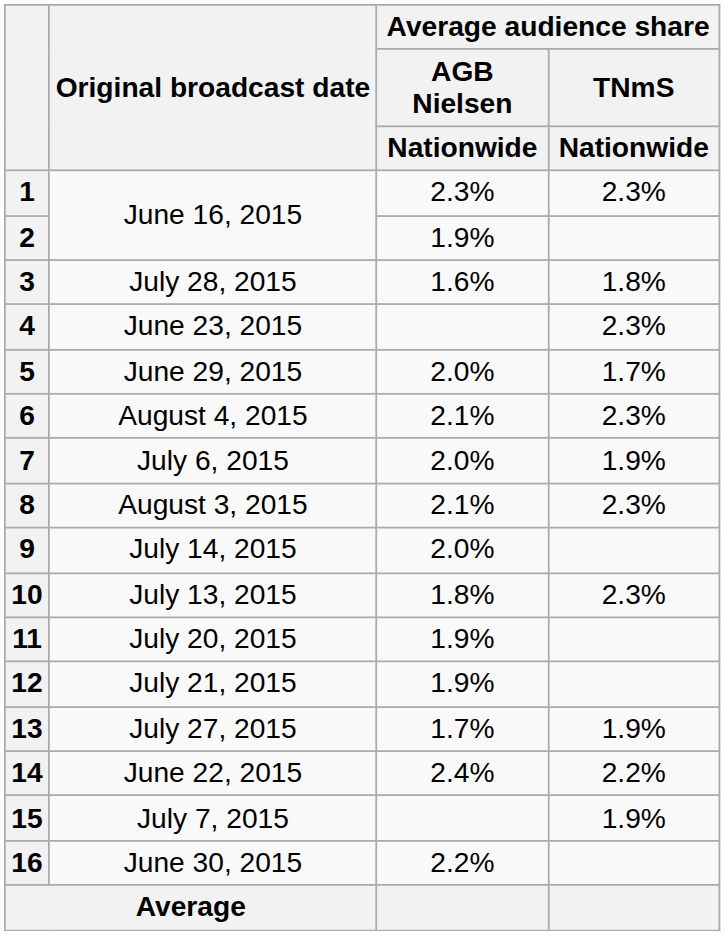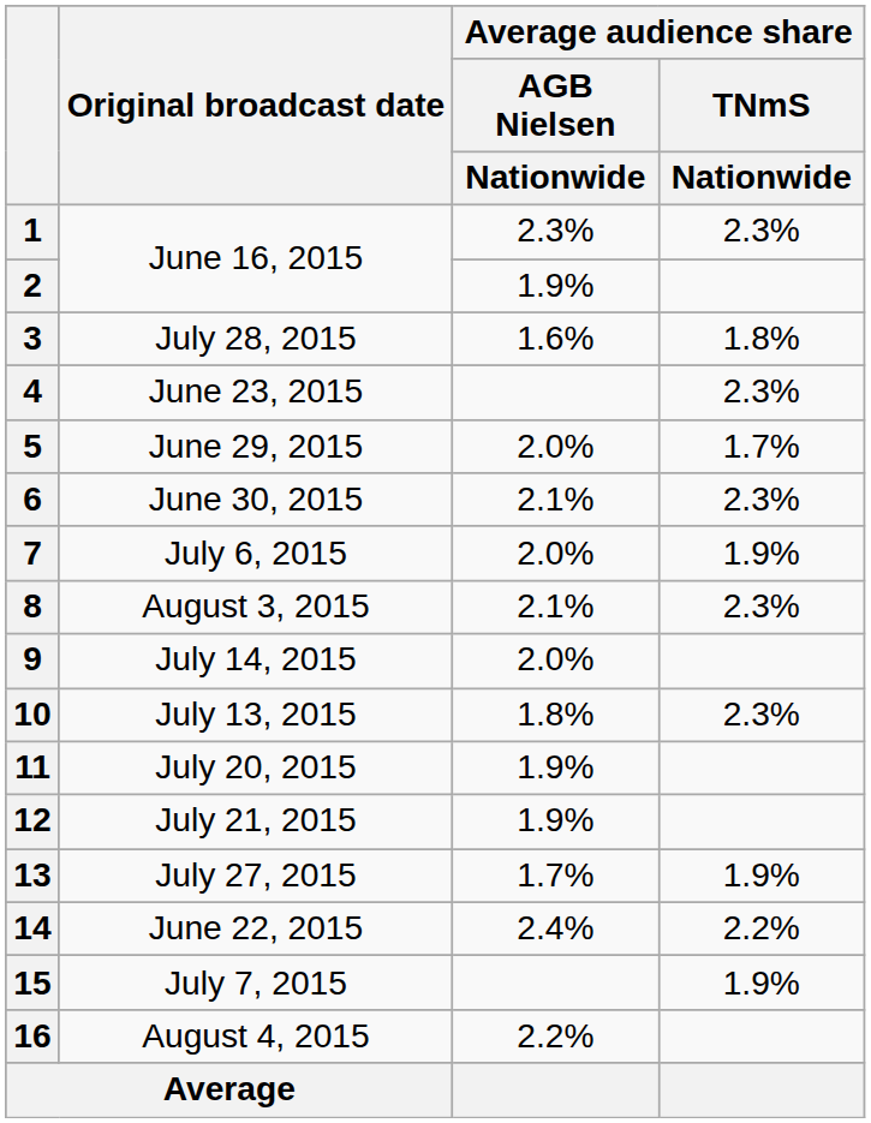 <table class=wikitable style="text-align:center">
 <tr>
 <th rowspan="3"></th>
 <th rowspan="3">Original broadcast date</th>
 <th colspan="2">Average audience share</th>
 </tr>
 <tr>
 <th>AGB Nielsen</th>
 <th>TNmS</th>
 </tr>
 <tr>
 <th width="90">Nationwide</th>
 <th width="90">Nationwide</th>
 </tr>
 <tr>
 <th>1</th>
 <td rowspan="2">June 16, 2015</td>
 <td>2.3%</td>
 <td>2.3%</td>
 </tr>
 <tr>
 <th>2</th>
 <td>1.9%</td>
 <td></td>
 </tr>
 <tr>
 <th>3</th>
 <td>July 28, 2015</td>
 <td>1.6%</td>
 <td>1.8%</td>
 </tr>
 <tr>
 <th>4</th>
 <td>June 23, 2015</td>
 <td></td>
 <td>2.3%</td>
 </tr>
 <tr>
 <th>5</th>
 <td>June 29, 2015</td>
 <td>2.0%</td>
 <td>1.7%</td>
 </tr>
 <tr>
 <th>6</th>
-<td>August 4, 2015</td>
+<td>June 30, 2015</td>
 <td>2.1%</td>
 <td>2.3%</td>
 </tr>
 <tr>
 <th>7</th>
 <td>July 6, 2015</td>
 <td>2.0%</td>
 <td>1.9%</td>
 </tr>
 <tr>
 <th>8</th>
 <td>August 3, 2015</td>
 <td>2.1%</td>
 <td>2.3%</td>
 </tr>
 <tr>
 <th>9</th>
 <td>July 14, 2015</td>
 <td>2.0%</td>
 <td></td>
 </tr>
 <tr>
 <th>10</th>
 <td>July 13, 2015</td>
 <td>1.8%</td>
 <td>2.3%</td>
 </tr>
 <tr>
 <th>11</th>
 <td>July 20, 2015</td>
 <td>1.9%</td>
 <td></td>
 </tr>
 <tr>
 <th>12</th>
 <td>July 21, 2015</td>
 <td>1.9%</td>
 <td></td>
 </tr>
 <tr>
 <th>13</th>
 <td>July 27, 2015</td>
 <td>1.7%</td>
 <td>1.9%</td>
 </tr>
 <tr>
 <th>14</th>
 <td>June 22, 2015</td>
 <td>2.4%</td>
 <td>2.2%</td>
 </tr>
 <tr>
 <th>15</th>
 <td>July 7, 2015</td>
 <td></td>
 <td>1.9%</td>
 </tr>
 <tr>
 <th>16</th>
-<td>June 30, 2015</td>
+<td>August 4, 2015</td>
 <td>2.2%</td>
 <td></td>
 </tr>
 <tr>
 <th colspan="2">Average</th>
 <th></th>
 <th></th>
 </tr>
 </table>
